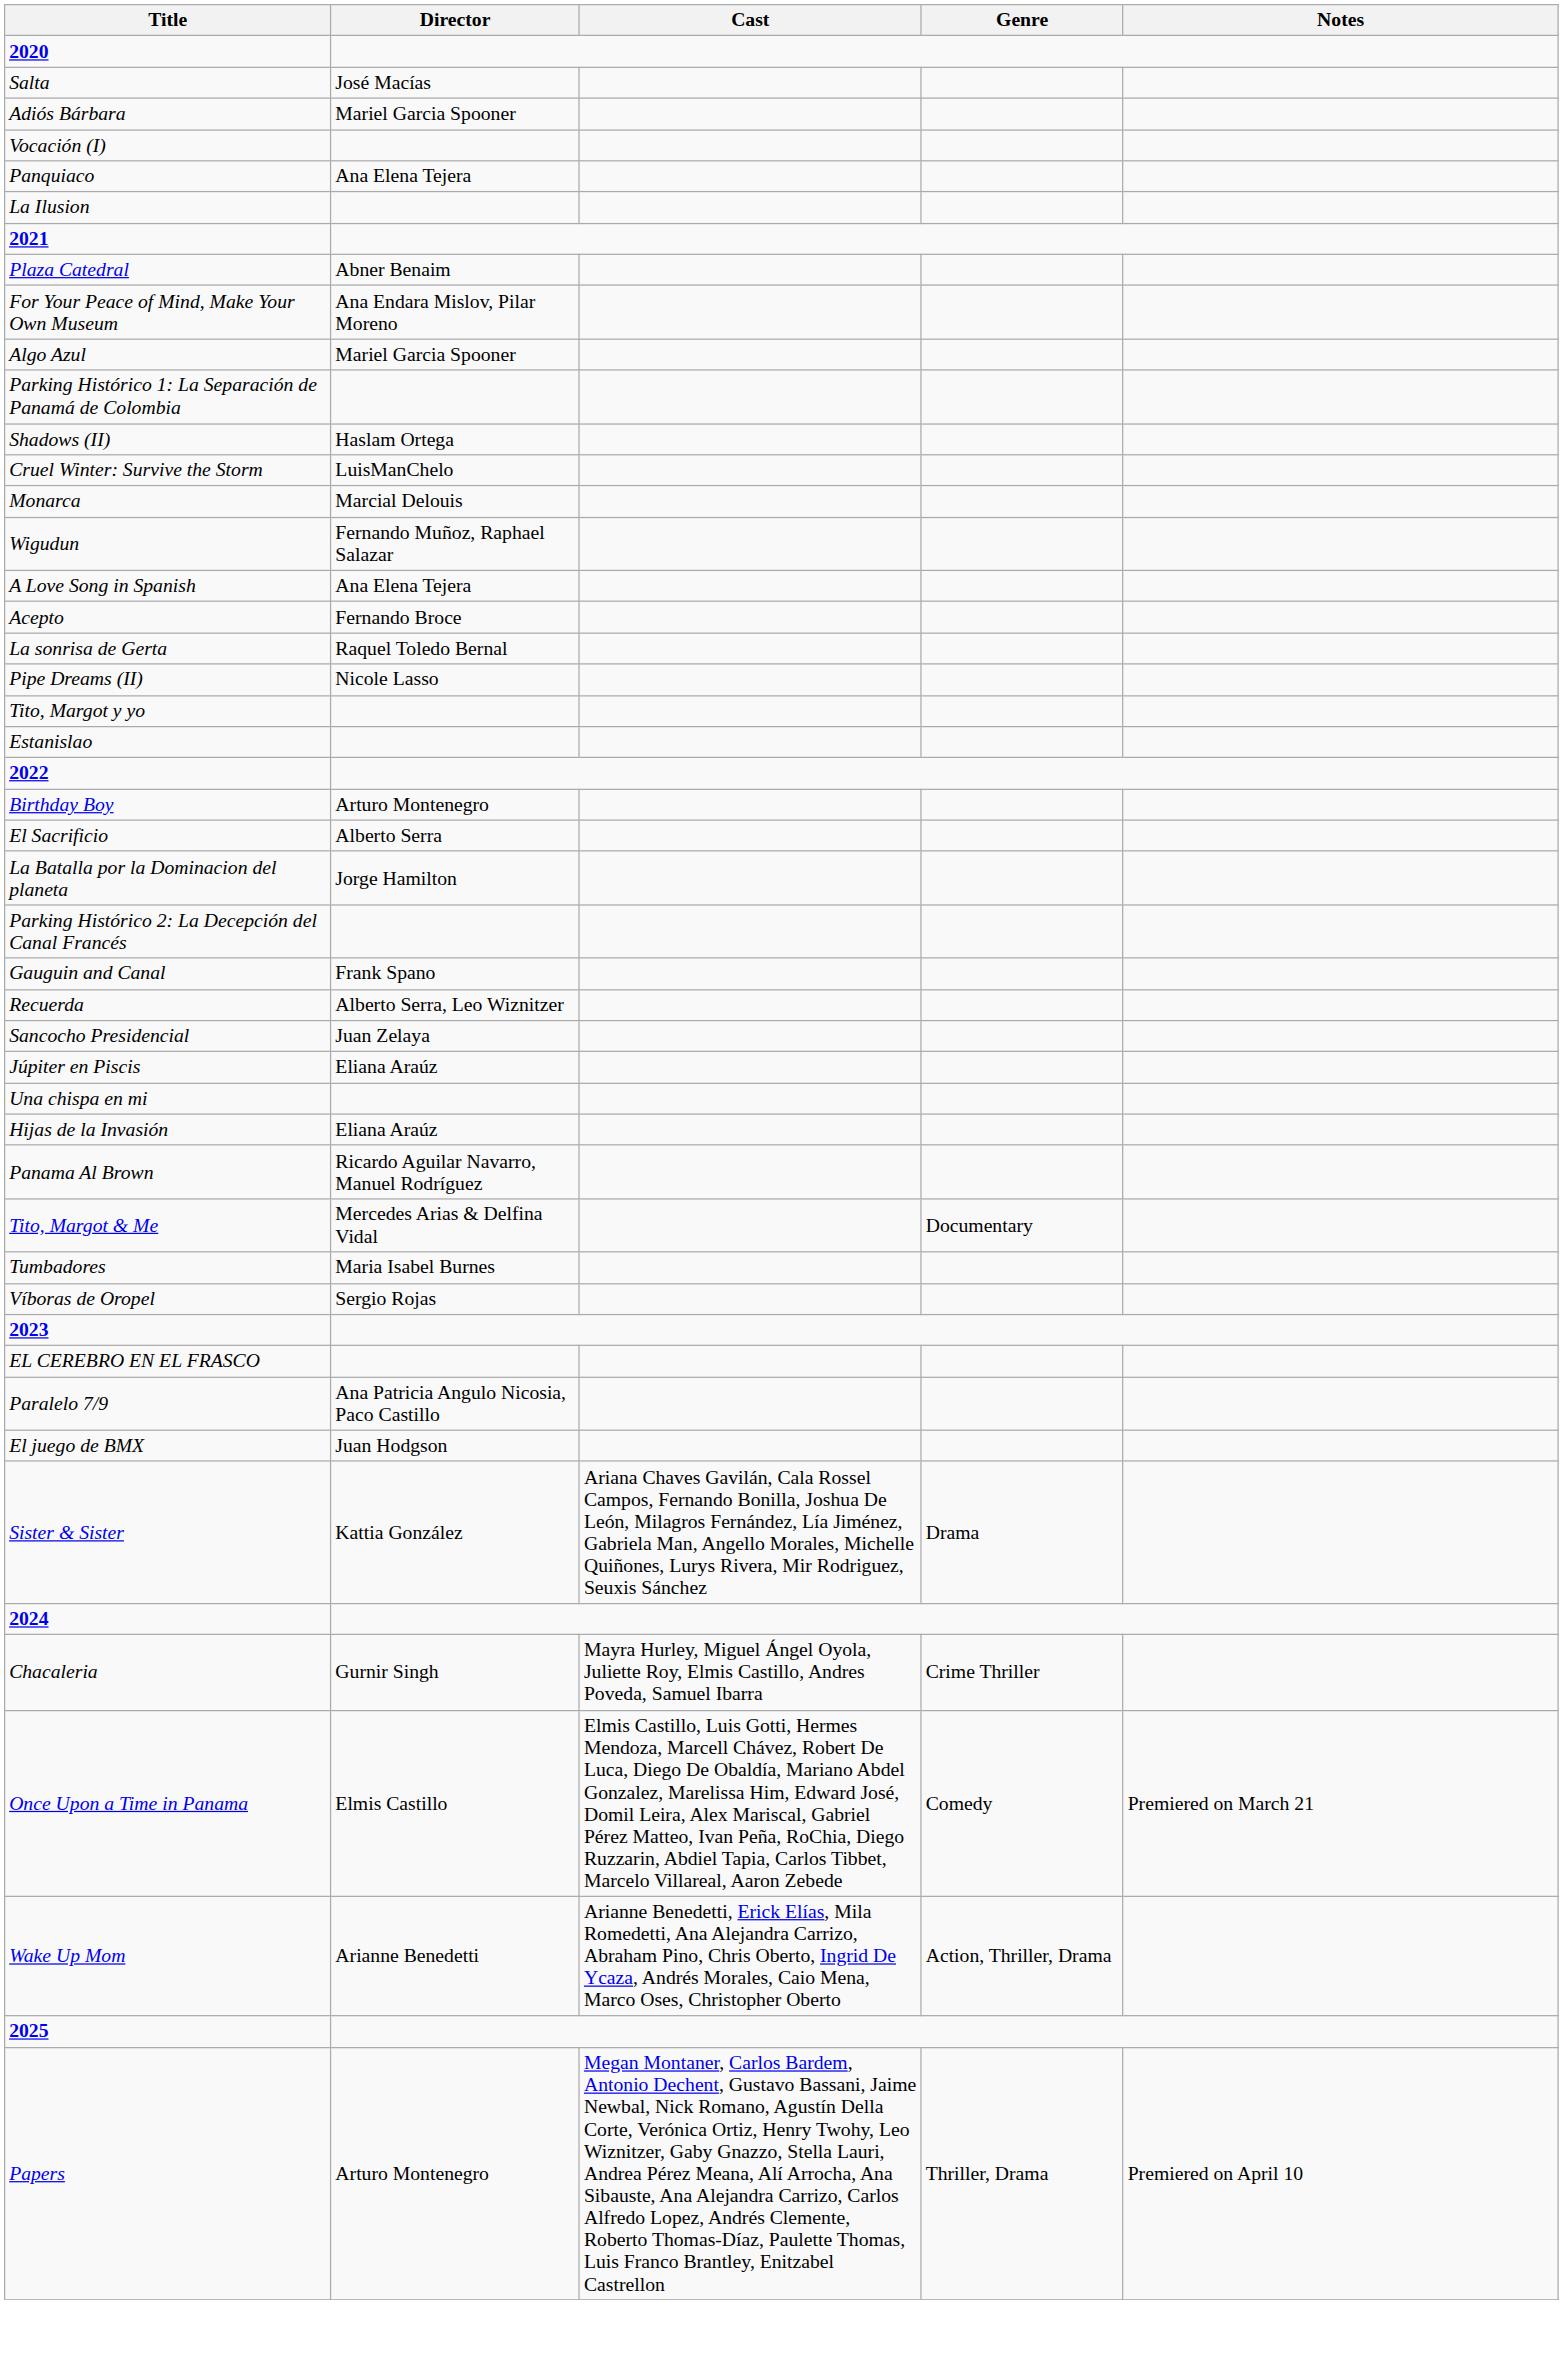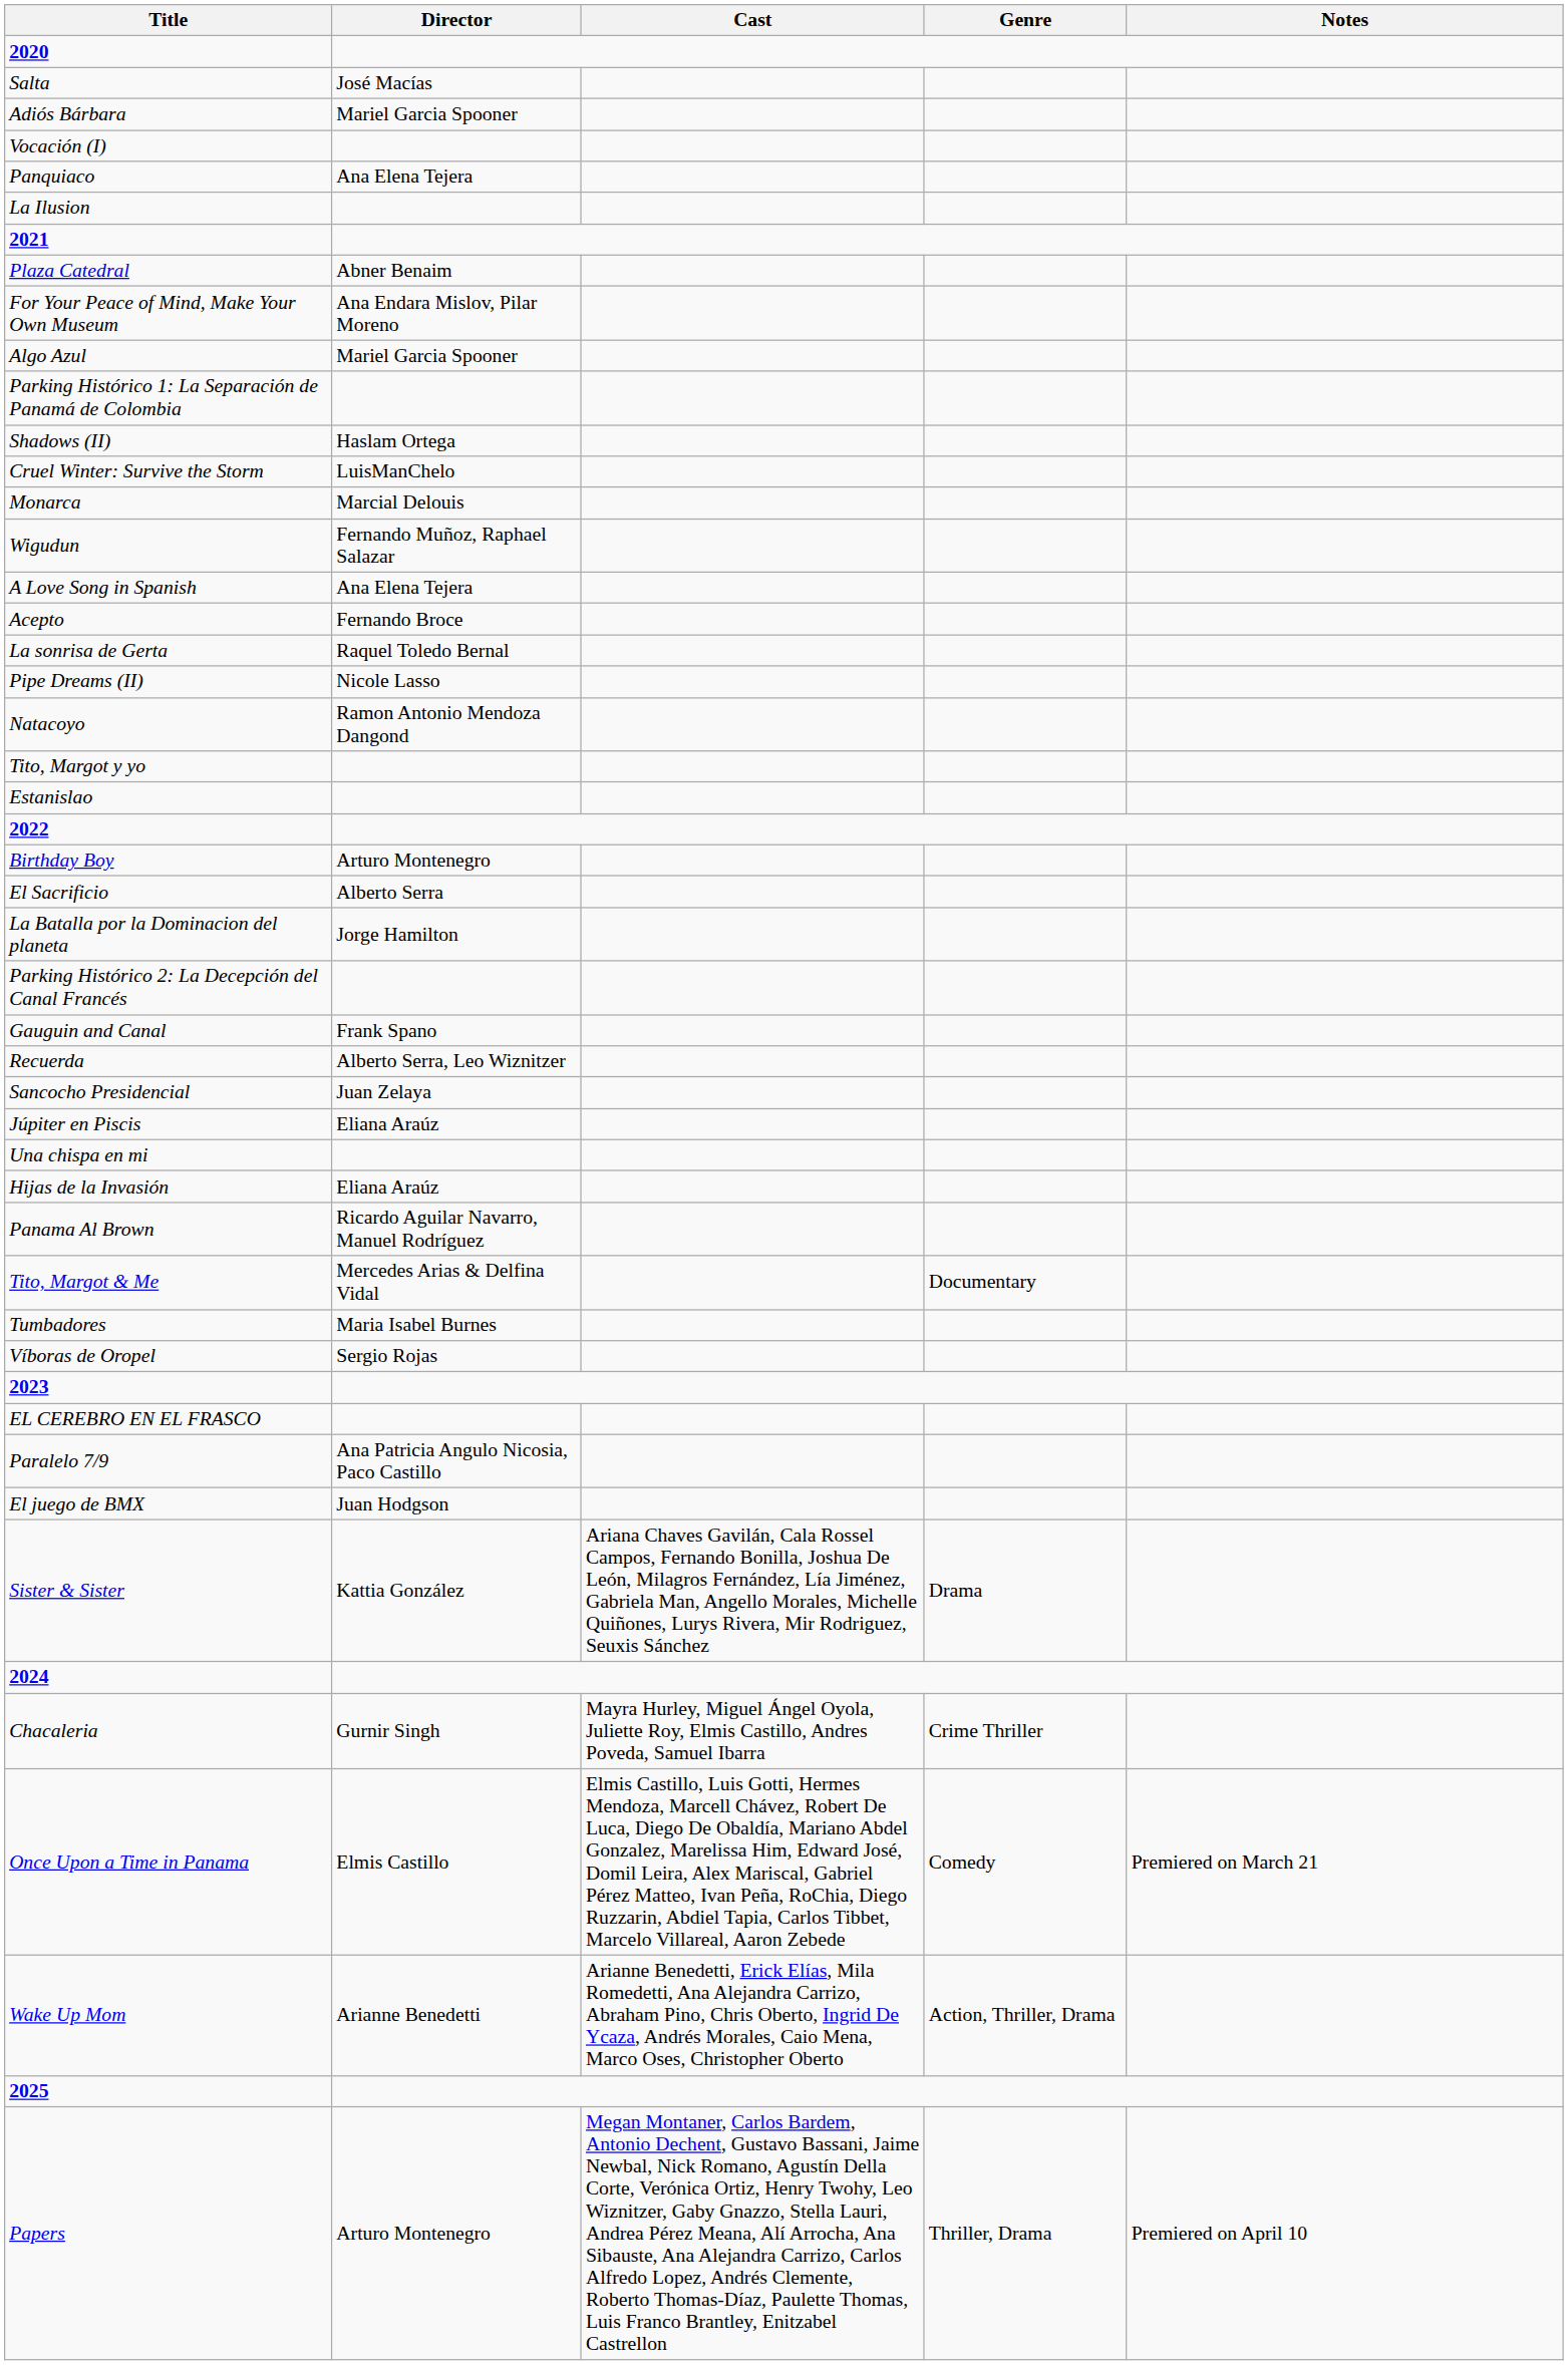 <table class="wikitable" width= "100%">
 <tr>
 <th width=21%>Title</th>
 <th width=16%>Director</th>
 <th width=22%>Cast</th>
 <th width=13%>Genre</th>
 <th width=28%>Notes</th>
 </tr>
 <tr>
 <td><strong><a href='#'>2020</a></strong></td>
 </tr>
 <tr>
 <td><em>Salta</em></td>
 <td>José Macías</td>
 <td></td>
 <td></td>
 <td></td>
 </tr>
 <tr>
 <td><em>Adiós Bárbara</em></td>
 <td>Mariel Garcia Spooner</td>
 <td></td>
 <td></td>
 <td></td>
 </tr>
 <tr>
 <td><em>Vocación (I)</em></td>
 <td></td>
 <td></td>
 <td></td>
 <td></td>
 </tr>
 <tr>
 <td><em>Panquiaco</em></td>
 <td>Ana Elena Tejera</td>
 <td></td>
 <td></td>
 <td></td>
 </tr>
 <tr>
 <td><em>La Ilusion</em></td>
 <td></td>
 <td></td>
 <td></td>
 <td></td>
 </tr>
 <tr>
 <td><strong><a href='#'>2021</a></strong></td>
 </tr>
 <tr>
 <td><em><a href='#'>Plaza Catedral</a></em></td>
 <td>Abner Benaim</td>
 <td></td>
 <td></td>
 <td></td>
 </tr>
 <tr>
 <td><em>For Your Peace of Mind, Make Your Own Museum</em></td>
 <td>Ana Endara Mislov, Pilar Moreno</td>
 <td></td>
 <td></td>
 <td></td>
 </tr>
 <tr>
 <td><em>Algo Azul</em></td>
 <td>Mariel Garcia Spooner</td>
 <td></td>
 <td></td>
 <td></td>
 </tr>
 <tr>
 <td><em>Parking Histórico 1: La Separación de Panamá de Colombia</em></td>
 <td></td>
 <td></td>
 <td></td>
 <td></td>
 </tr>
 <tr>
 <td><em>Shadows (II)</em></td>
 <td>Haslam Ortega</td>
 <td></td>
 <td></td>
 <td></td>
 </tr>
 <tr>
 <td><em>Cruel Winter: Survive the Storm</em></td>
 <td>LuisManChelo</td>
 <td></td>
 <td></td>
 <td></td>
 </tr>
 <tr>
 <td><em>Monarca</em></td>
 <td>Marcial Delouis</td>
 <td></td>
 <td></td>
 <td></td>
 </tr>
 <tr>
 <td><em>Wigudun</em></td>
 <td>Fernando Muñoz, Raphael Salazar</td>
 <td></td>
 <td></td>
 <td></td>
 </tr>
 <tr>
 <td><em>A Love Song in Spanish</em></td>
 <td>Ana Elena Tejera</td>
 <td></td>
 <td></td>
 <td></td>
 </tr>
 <tr>
 <td><em>Acepto</em></td>
 <td>Fernando Broce</td>
 <td></td>
 <td></td>
 <td></td>
 </tr>
 <tr>
 <td><em>La sonrisa de Gerta</em></td>
 <td>Raquel Toledo Bernal</td>
 <td></td>
 <td></td>
 <td></td>
 </tr>
 <tr>
 <td><em>Pipe Dreams (II)</em></td>
 <td>Nicole Lasso</td>
+<td></td>
+<td></td>
+<td></td>
+</tr>
+<tr>
+<td><em>Natacoyo</em></td>
+<td>Ramon Antonio Mendoza Dangond</td>
 <td></td>
 <td></td>
 <td></td>
 </tr>
 <tr>
 <td><em>Tito, Margot y yo</em></td>
 <td></td>
 <td></td>
 <td></td>
 <td></td>
 </tr>
 <tr>
 <td><em>Estanislao</em></td>
 <td></td>
 <td></td>
 <td></td>
 <td></td>
 </tr>
 <tr>
 <td><strong><a href='#'>2022</a></strong></td>
 </tr>
 <tr>
 <td><em><a href='#'>Birthday Boy</a></em></td>
 <td>Arturo Montenegro</td>
 <td></td>
 <td></td>
 <td></td>
 </tr>
 <tr>
 <td><em>El Sacrificio</em></td>
 <td>Alberto Serra</td>
 <td></td>
 <td></td>
 <td></td>
 </tr>
 <tr>
 <td><em>La Batalla por la Dominacion del planeta</em></td>
 <td>Jorge Hamilton</td>
 <td></td>
 <td></td>
 <td></td>
 </tr>
 <tr>
 <td><em>Parking Histórico 2: La Decepción del Canal Francés</em></td>
 <td></td>
 <td></td>
 <td></td>
 <td></td>
 </tr>
 <tr>
 <td><em>Gauguin and Canal</em></td>
 <td>Frank Spano</td>
 <td></td>
 <td></td>
 <td></td>
 </tr>
 <tr>
 <td><em>Recuerda</em></td>
 <td>Alberto Serra, Leo Wiznitzer</td>
 <td></td>
 <td></td>
 <td></td>
 </tr>
 <tr>
 <td><em>Sancocho Presidencial</em></td>
 <td>Juan Zelaya</td>
 <td></td>
 <td></td>
 <td></td>
 </tr>
 <tr>
 <td><em>Júpiter en Piscis</em></td>
 <td>Eliana Araúz</td>
 <td></td>
 <td></td>
 <td></td>
 </tr>
 <tr>
 <td><em>Una chispa en mi</em></td>
 <td></td>
 <td></td>
 <td></td>
 <td></td>
 </tr>
 <tr>
 <td><em>Hijas de la Invasión</em></td>
 <td>Eliana Araúz</td>
 <td></td>
 <td></td>
 <td></td>
 </tr>
 <tr>
 <td><em>Panama Al Brown</em></td>
 <td>Ricardo Aguilar Navarro, Manuel Rodríguez</td>
 <td></td>
 <td></td>
 <td></td>
 </tr>
 <tr>
 <td><em><a href='#'>Tito, Margot & Me</a></em></td>
 <td>Mercedes Arias & Delfina Vidal</td>
 <td></td>
 <td>Documentary</td>
 <td></td>
 </tr>
 <tr>
 <td><em>Tumbadores</em></td>
 <td>Maria Isabel Burnes</td>
 <td></td>
 <td></td>
 <td></td>
 </tr>
 <tr>
 <td><em>Víboras de Oropel</em></td>
 <td>Sergio Rojas</td>
 <td></td>
 <td></td>
 <td></td>
 </tr>
 <tr>
 <td><strong><a href='#'>2023</a></strong></td>
 </tr>
 <tr>
 <td><em>EL CEREBRO EN EL FRASCO</em></td>
 <td></td>
 <td></td>
 <td></td>
 <td></td>
 </tr>
 <tr>
 <td><em>Paralelo 7/9</em></td>
 <td>Ana Patricia Angulo Nicosia, Paco Castillo</td>
 <td></td>
 <td></td>
 <td></td>
 </tr>
 <tr>
 <td><em>El juego de BMX</em></td>
 <td>Juan Hodgson</td>
 <td></td>
 <td></td>
 <td></td>
 </tr>
 <tr>
 <td><em><a href='#'>Sister & Sister</a></em></td>
 <td>Kattia González</td>
 <td>Ariana Chaves Gavilán, Cala Rossel Campos, Fernando Bonilla, Joshua De León, Milagros Fernández, Lía Jiménez, Gabriela Man, Angello Morales, Michelle Quiñones, Lurys Rivera, Mir Rodriguez, Seuxis Sánchez</td>
 <td>Drama</td>
 <td></td>
 </tr>
 <tr>
 <td><strong><a href='#'>2024</a></strong></td>
 </tr>
 <tr>
 <td><em>Chacaleria</em></td>
 <td>Gurnir Singh</td>
 <td>Mayra Hurley, Miguel Ángel Oyola, Juliette Roy, Elmis Castillo, Andres Poveda, Samuel Ibarra</td>
 <td>Crime Thriller</td>
 <td></td>
 </tr>
 <tr>
 <td><em><a href='#'>Once Upon a Time in Panama</a></em></td>
 <td>Elmis Castillo</td>
 <td>Elmis Castillo, Luis Gotti, Hermes Mendoza, Marcell Chávez, Robert De Luca, Diego De Obaldía, Mariano Abdel Gonzalez, Marelissa Him, Edward José, Domil Leira, Alex Mariscal, Gabriel Pérez Matteo, Ivan Peña, RoChia, Diego Ruzzarin, Abdiel Tapia, Carlos Tibbet, Marcelo Villareal, Aaron Zebede</td>
 <td>Comedy</td>
 <td>Premiered on March 21</td>
 </tr>
 <tr>
 <td><em><a href='#'>Wake Up Mom</a></em></td>
 <td>Arianne Benedetti</td>
 <td>Arianne Benedetti, <a href='#'>Erick Elías</a>, Mila Romedetti, Ana Alejandra Carrizo, Abraham Pino, Chris Oberto, <a href='#'>Ingrid De Ycaza</a>, Andrés Morales, Caio Mena, Marco Oses, Christopher Oberto</td>
 <td>Action, Thriller, Drama</td>
 <td></td>
 </tr>
 <tr>
 <td><strong><a href='#'>2025</a></strong></td>
 </tr>
 <tr>
 <td><em><a href='#'>Papers</a></em></td>
 <td>Arturo Montenegro</td>
 <td><a href='#'>Megan Montaner</a>, <a href='#'>Carlos Bardem</a>, <a href='#'>Antonio Dechent</a>, Gustavo Bassani, Jaime Newbal, Nick Romano, Agustín Della Corte, Verónica Ortiz, Henry Twohy, Leo Wiznitzer, Gaby Gnazzo, Stella Lauri, Andrea Pérez Meana, Alí Arrocha, Ana Sibauste, Ana Alejandra Carrizo, Carlos Alfredo Lopez, Andrés Clemente, Roberto Thomas-Díaz, Paulette Thomas, Luis Franco Brantley, Enitzabel Castrellon</td>
 <td>Thriller, Drama</td>
 <td>Premiered on April 10</td>
 </tr>
 </table>
